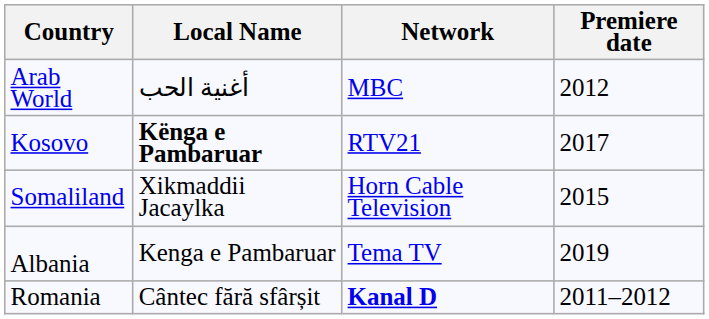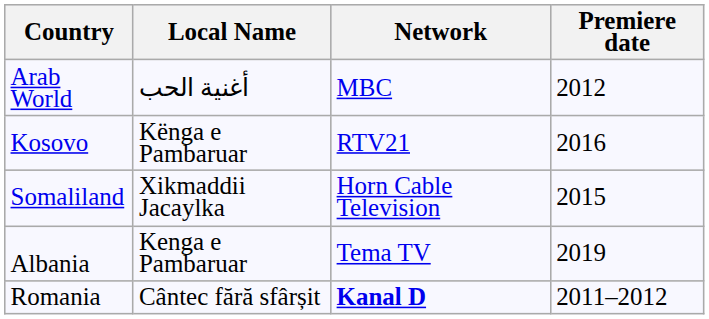 <table class="wikitable" style="text-align:left; line-height:14px; background:#f8f8ff; width:72%;">
 <tr>
 <th>Country</th>
 <th>Local Name</th>
 <th>Network</th>
 <th>Premiere date</th>
 </tr>
 <tr>
 <td> <a href='#'>Arab World</a></td>
 <td>أغنية الحب</td>
 <td><a href='#'>MBC</a></td>
 <td>2012</td>
 </tr>
 <tr>
 <td> <a href='#'>Kosovo</a></td>
-<td><strong>Kënga e Pambaruar</strong></td>
+<td>Kënga e Pambaruar</td>
 <td><a href='#'>RTV21</a></td>
-<td>2017</td>
+<td>2016</td>
 </tr>
 <tr>
 <td> <a href='#'>Somaliland</a></td>
 <td>Xikmaddii Jacaylka</td>
 <td><a href='#'>Horn Cable Television</a></td>
 <td>2015</td>
 </tr>
 <tr>
 <td><br>Albania</td>
 <td>Kenga e Pambaruar</td>
 <td><a href='#'>Tema TV</a></td>
 <td>2019</td>
 </tr>
 <tr>
 <td> Romania</td>
 <td>Cântec fără sfârșit</td>
 <td><strong><a href='#'>Kanal D</a></strong></td>
 <td>2011–2012</td>
 </tr>
 </table>
